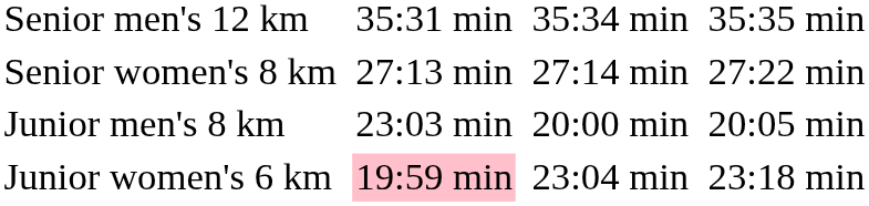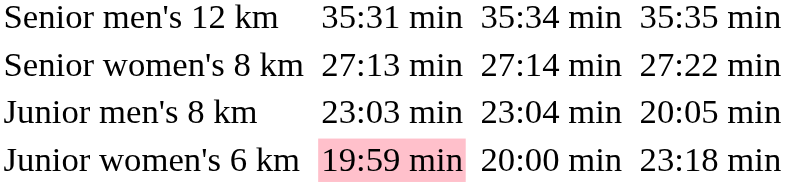 <table>
 <tr>
 <td>Senior men's 12 km</td>
 <td></td>
 <td>35:31 min</td>
 <td></td>
 <td>35:34 min</td>
 <td></td>
 <td>35:35 min</td>
 </tr>
 <tr>
 <td>Senior women's 8 km</td>
 <td></td>
 <td>27:13 min</td>
 <td></td>
 <td>27:14 min</td>
 <td></td>
 <td>27:22 min</td>
 </tr>
 <tr>
 <td>Junior men's 8 km</td>
 <td></td>
 <td>23:03 min</td>
 <td></td>
-<td>20:00 min</td>
+<td>23:04 min</td>
 <td></td>
 <td>20:05 min</td>
 </tr>
 <tr>
 <td>Junior women's 6 km</td>
 <td></td>
 <td style="background: pink;">19:59 min</td>
 <td></td>
-<td>23:04 min</td>
+<td>20:00 min</td>
 <td></td>
 <td>23:18 min</td>
 </tr>
 </table>
